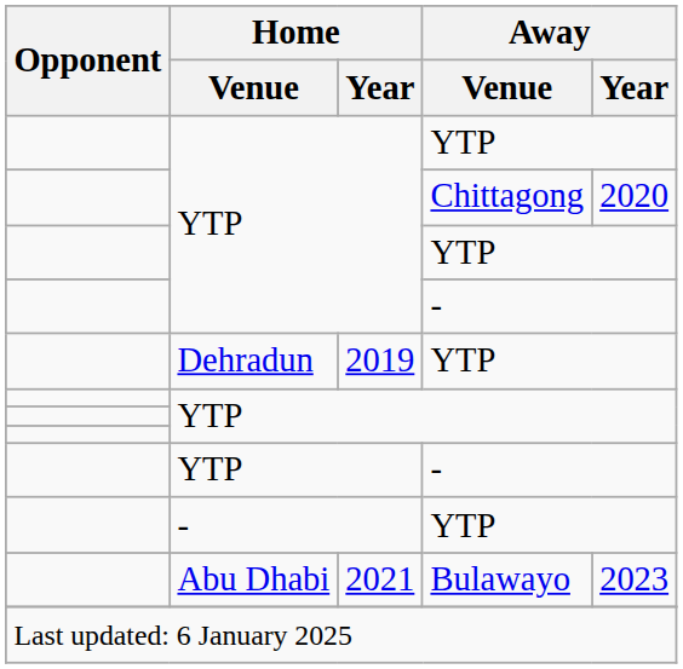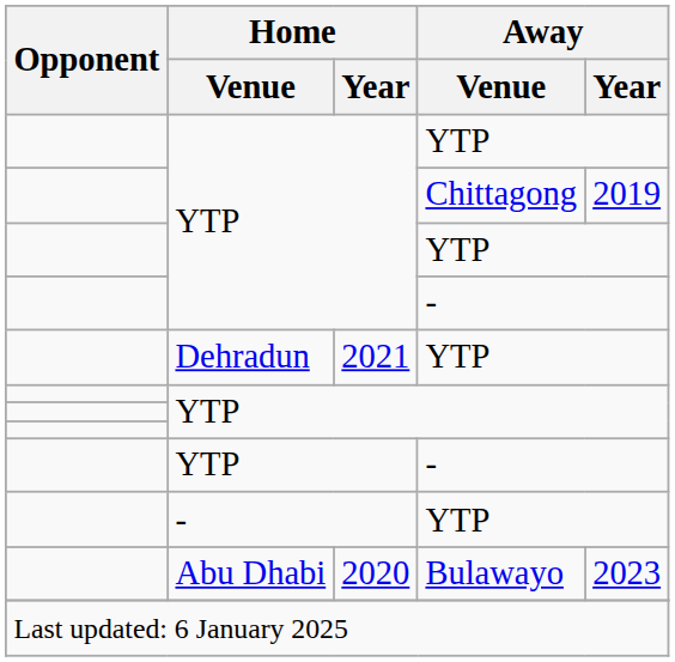 <table class="wikitable plainrowheaders sortable">
 <tr>
 <th rowspan="2">Opponent</th>
 <th colspan="2">Home</th>
 <th colspan="2">Away</th>
 </tr>
 <tr>
 <th>Venue</th>
 <th>Year</th>
 <th>Venue</th>
 <th>Year</th>
 </tr>
 <tr>
 <td></td>
 <td colspan=2 rowspan=4>YTP</td>
 <td colspan=2>YTP</td>
 </tr>
 <tr>
 <td></td>
 <td><a href='#'>Chittagong</a></td>
-<td><a href='#'>2020</a></td>
+<td><a href='#'>2019</a></td>
 </tr>
 <tr>
 <td></td>
 <td colspan=2>YTP</td>
 </tr>
 <tr>
 <td></td>
 <td colspan=2>-</td>
 </tr>
 <tr>
 <td></td>
 <td><a href='#'>Dehradun</a></td>
-<td><a href='#'>2019</a></td>
+<td><a href='#'>2021</a></td>
 <td colspan=2>YTP</td>
 </tr>
 <tr>
 <td></td>
 <td colspan="4" rowspan="3">YTP</td>
 </tr>
 <tr>
 <td></td>
 </tr>
 <tr>
 <td></td>
 </tr>
 <tr>
 <td></td>
 <td colspan="2">YTP</td>
 <td colspan="2">-</td>
 </tr>
 <tr>
 <td></td>
 <td colspan=2>-</td>
 <td colspan=2>YTP</td>
 </tr>
 <tr>
 <td></td>
 <td><a href='#'>Abu Dhabi</a></td>
-<td><a href='#'>2021</a></td>
+<td><a href='#'>2020</a></td>
 <td><a href='#'>Bulawayo</a></td>
 <td><a href='#'>2023</a></td>
 </tr>
 <tr>
 </tr>
 <tr class=sortbottom>
 <td colspan=5><small>Last updated: 6 January 2025</small></td>
 </tr>
 </table>
